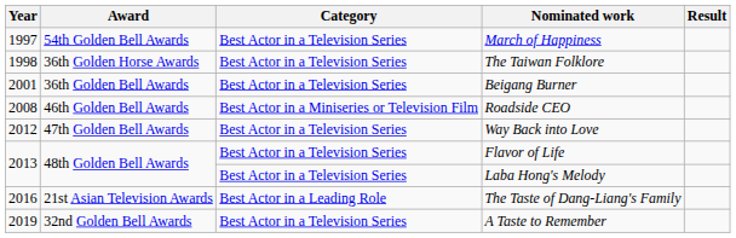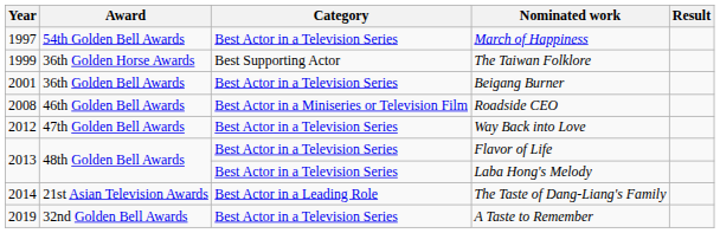 <table class="wikitable sortable">
 <tr>
 <th>Year</th>
 <th>Award</th>
 <th>Category</th>
 <th>Nominated work</th>
 <th>Result</th>
 </tr>
 <tr>
 <td>1997</td>
 <td><a href='#'>54th Golden Bell Awards</a></td>
 <td><a href='#'>Best Actor in a Television Series</a></td>
 <td><em><a href='#'>March of Happiness</a></em></td>
 <td></td>
 </tr>
 <tr>
-<td>1998</td>
+<td>1999</td>
 <td>36th <a href='#'>Golden Horse Awards</a></td>
-<td><a href='#'>Best Actor in a Television Series</a></td>
+<td>Best Supporting Actor</td>
 <td><em>The Taiwan Folklore</em></td>
 <td></td>
 </tr>
 <tr>
 <td>2001</td>
 <td>36th <a href='#'>Golden Bell Awards</a></td>
 <td><a href='#'>Best Actor in a Television Series</a></td>
 <td><em>Beigang Burner</em></td>
 <td></td>
 </tr>
 <tr>
 <td>2008</td>
 <td>46th <a href='#'>Golden Bell Awards</a></td>
 <td><a href='#'>Best Actor in a Miniseries or Television Film</a></td>
 <td><em>Roadside CEO</em></td>
 <td></td>
 </tr>
 <tr>
 <td>2012</td>
 <td>47th <a href='#'>Golden Bell Awards</a></td>
 <td><a href='#'>Best Actor in a Television Series</a></td>
 <td><em>Way Back into Love</em></td>
 <td></td>
 </tr>
 <tr>
 <td rowspan=2>2013</td>
 <td rowspan=2>48th <a href='#'>Golden Bell Awards</a></td>
 <td><a href='#'>Best Actor in a Television Series</a></td>
 <td><em>Flavor of Life</em></td>
 <td></td>
 </tr>
 <tr>
 <td><a href='#'>Best Actor in a Television Series</a></td>
 <td><em>Laba Hong's Melody</em></td>
 <td></td>
 </tr>
 <tr>
-<td>2016</td>
+<td>2014</td>
 <td>21st <a href='#'>Asian Television Awards</a></td>
 <td><a href='#'>Best Actor in a Leading Role</a></td>
 <td><em>The Taste of Dang-Liang's Family</em></td>
 <td></td>
 </tr>
 <tr>
 <td>2019</td>
 <td>32nd <a href='#'>Golden Bell Awards</a></td>
 <td><a href='#'>Best Actor in a Television Series</a></td>
 <td><em>A Taste to Remember</em></td>
 <td></td>
 </tr>
 </table>
